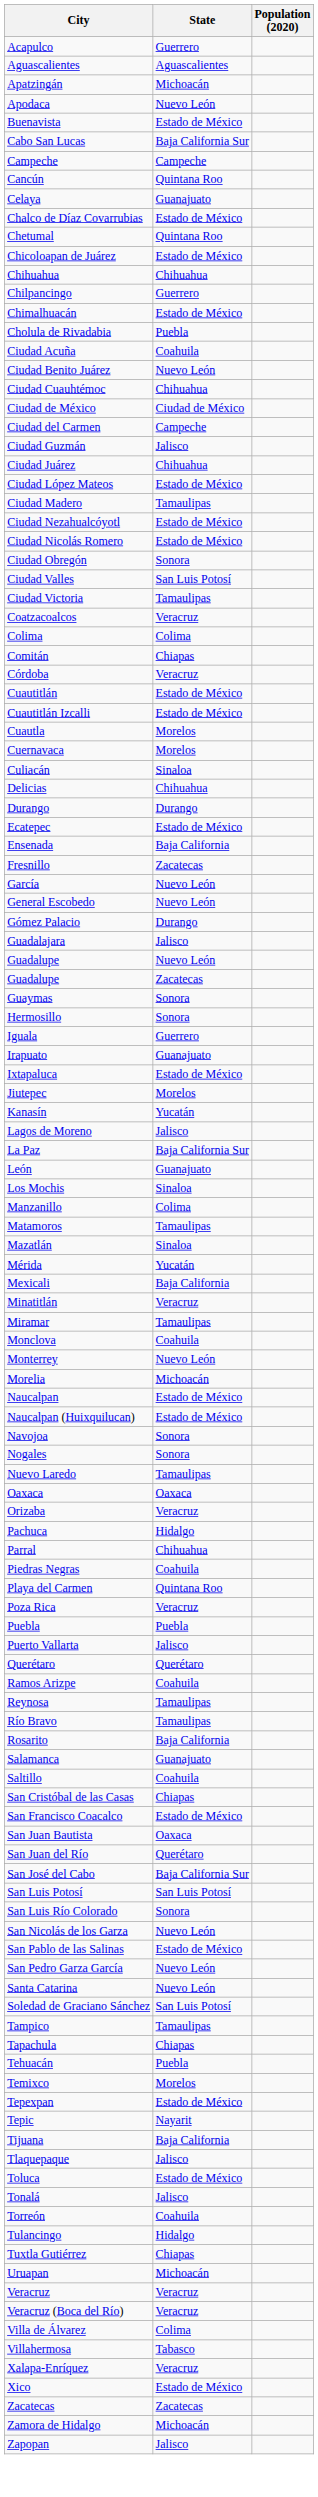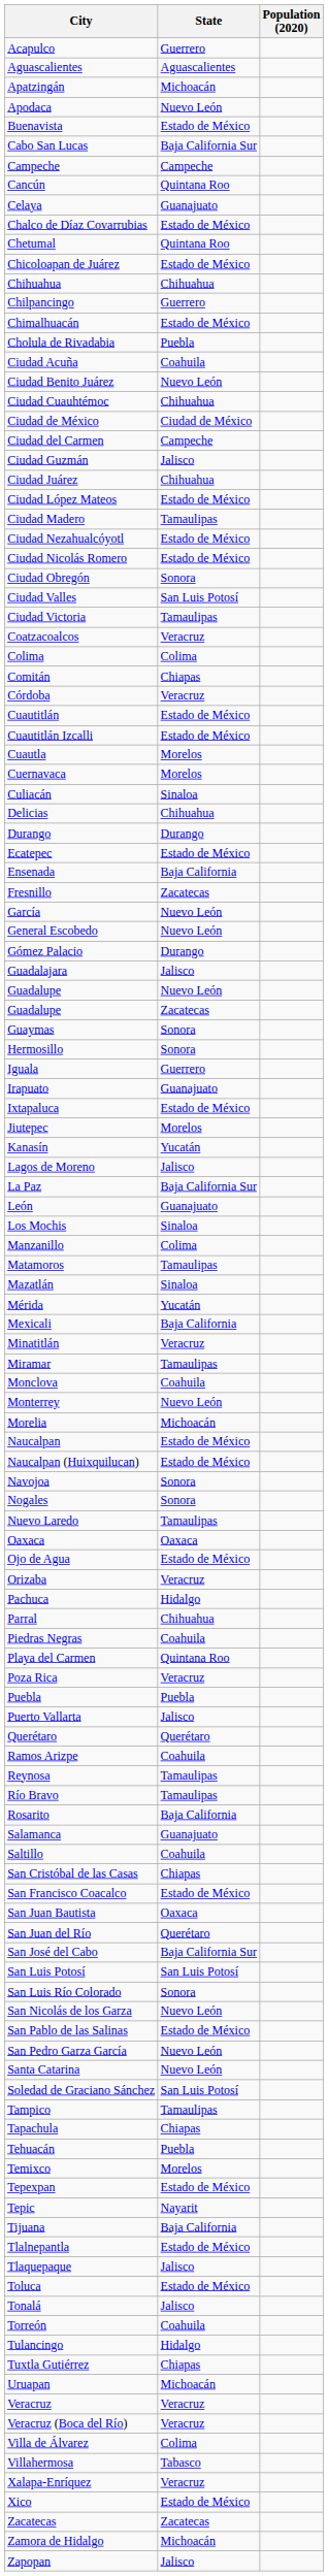 <table class="wikitable sortable sticky-header col3right">
 <tr>
 <th>City</th>
 <th>State</th>
 <th>Population<br>(2020)</th>
 </tr>
 <tr>
 <td><a href='#'>Acapulco</a></td>
 <td><a href='#'>Guerrero</a></td>
 <td></td>
 </tr>
 <tr>
 <td><a href='#'>Aguascalientes</a></td>
 <td><a href='#'>Aguascalientes</a></td>
 <td></td>
 </tr>
 <tr>
 <td><a href='#'>Apatzingán</a></td>
 <td><a href='#'>Michoacán</a></td>
 <td></td>
 </tr>
 <tr>
 <td><a href='#'>Apodaca</a></td>
 <td><a href='#'>Nuevo León</a></td>
 <td></td>
 </tr>
 <tr>
 <td><a href='#'>Buenavista</a></td>
 <td><a href='#'>Estado de México</a></td>
 <td></td>
 </tr>
 <tr>
 <td><a href='#'>Cabo San Lucas</a></td>
 <td><a href='#'>Baja California Sur</a></td>
 <td></td>
 </tr>
 <tr>
 <td><a href='#'>Campeche</a></td>
 <td><a href='#'>Campeche</a></td>
 <td></td>
 </tr>
 <tr>
 <td><a href='#'>Cancún</a></td>
 <td><a href='#'>Quintana Roo</a></td>
 <td></td>
 </tr>
 <tr>
 <td><a href='#'>Celaya</a></td>
 <td><a href='#'>Guanajuato</a></td>
 <td></td>
 </tr>
 <tr>
 <td><a href='#'>Chalco de Díaz Covarrubias</a></td>
 <td><a href='#'>Estado de México</a></td>
 <td></td>
 </tr>
 <tr>
 <td><a href='#'>Chetumal</a></td>
 <td><a href='#'>Quintana Roo</a></td>
 <td></td>
 </tr>
 <tr>
 <td><a href='#'>Chicoloapan de Juárez</a></td>
 <td><a href='#'>Estado de México</a></td>
 <td></td>
 </tr>
 <tr>
 <td><a href='#'>Chihuahua</a></td>
 <td><a href='#'>Chihuahua</a></td>
 <td></td>
 </tr>
 <tr>
 <td><a href='#'>Chilpancingo</a></td>
 <td><a href='#'>Guerrero</a></td>
 <td></td>
 </tr>
 <tr>
 <td><a href='#'>Chimalhuacán</a></td>
 <td><a href='#'>Estado de México</a></td>
 <td></td>
 </tr>
 <tr>
 <td><a href='#'>Cholula de Rivadabia</a></td>
 <td><a href='#'>Puebla</a></td>
 <td></td>
 </tr>
 <tr>
 <td><a href='#'>Ciudad Acuña</a></td>
 <td><a href='#'>Coahuila</a></td>
 <td></td>
 </tr>
 <tr>
 <td><a href='#'>Ciudad Benito Juárez</a></td>
 <td><a href='#'>Nuevo León</a></td>
 <td></td>
 </tr>
 <tr>
 <td><a href='#'>Ciudad Cuauhtémoc</a></td>
 <td><a href='#'>Chihuahua</a></td>
 <td></td>
 </tr>
 <tr>
 <td><a href='#'>Ciudad de México</a></td>
 <td><a href='#'>Ciudad de México</a></td>
 <td></td>
 </tr>
 <tr>
 <td><a href='#'>Ciudad del Carmen</a></td>
 <td><a href='#'>Campeche</a></td>
 <td></td>
 </tr>
 <tr>
 <td><a href='#'>Ciudad Guzmán</a></td>
 <td><a href='#'>Jalisco</a></td>
 <td></td>
 </tr>
 <tr>
 <td><a href='#'>Ciudad Juárez</a></td>
 <td><a href='#'>Chihuahua</a></td>
 <td></td>
 </tr>
 <tr>
 <td><a href='#'>Ciudad López Mateos</a></td>
 <td><a href='#'>Estado de México</a></td>
 <td></td>
 </tr>
 <tr>
 <td><a href='#'>Ciudad Madero</a></td>
 <td><a href='#'>Tamaulipas</a></td>
 <td></td>
 </tr>
 <tr>
 <td><a href='#'>Ciudad Nezahualcóyotl</a></td>
 <td><a href='#'>Estado de México</a></td>
 <td></td>
 </tr>
 <tr>
 <td><a href='#'>Ciudad Nicolás Romero</a></td>
 <td><a href='#'>Estado de México</a></td>
 <td></td>
 </tr>
 <tr>
 <td><a href='#'>Ciudad Obregón</a></td>
 <td><a href='#'>Sonora</a></td>
 <td></td>
 </tr>
 <tr>
 <td><a href='#'>Ciudad Valles</a></td>
 <td><a href='#'>San Luis Potosí</a></td>
 <td></td>
 </tr>
 <tr>
 <td><a href='#'>Ciudad Victoria</a></td>
 <td><a href='#'>Tamaulipas</a></td>
 <td></td>
 </tr>
 <tr>
 <td><a href='#'>Coatzacoalcos</a></td>
 <td><a href='#'>Veracruz</a></td>
 <td></td>
 </tr>
 <tr>
 <td><a href='#'>Colima</a></td>
 <td><a href='#'>Colima</a></td>
 <td></td>
 </tr>
 <tr>
 <td><a href='#'>Comitán</a></td>
 <td><a href='#'>Chiapas</a></td>
 <td></td>
 </tr>
 <tr>
 <td><a href='#'>Córdoba</a></td>
 <td><a href='#'>Veracruz</a></td>
 <td></td>
 </tr>
 <tr>
 <td><a href='#'>Cuautitlán</a></td>
 <td><a href='#'>Estado de México</a></td>
 <td></td>
 </tr>
 <tr>
 <td><a href='#'>Cuautitlán Izcalli</a></td>
 <td><a href='#'>Estado de México</a></td>
 <td></td>
 </tr>
 <tr>
 <td><a href='#'>Cuautla</a></td>
 <td><a href='#'>Morelos</a></td>
 <td></td>
 </tr>
 <tr>
 <td><a href='#'>Cuernavaca</a></td>
 <td><a href='#'>Morelos</a></td>
 <td></td>
 </tr>
 <tr>
 <td><a href='#'>Culiacán</a></td>
 <td><a href='#'>Sinaloa</a></td>
 <td></td>
 </tr>
 <tr>
 <td><a href='#'>Delicias</a></td>
 <td><a href='#'>Chihuahua</a></td>
 <td></td>
 </tr>
 <tr>
 <td><a href='#'>Durango</a></td>
 <td><a href='#'>Durango</a></td>
 <td></td>
 </tr>
 <tr>
 <td><a href='#'>Ecatepec</a></td>
 <td><a href='#'>Estado de México</a></td>
 <td></td>
 </tr>
 <tr>
 <td><a href='#'>Ensenada</a></td>
 <td><a href='#'>Baja California</a></td>
 <td></td>
 </tr>
 <tr>
 <td><a href='#'>Fresnillo</a></td>
 <td><a href='#'>Zacatecas</a></td>
 <td></td>
 </tr>
 <tr>
 <td><a href='#'>García</a></td>
 <td><a href='#'>Nuevo León</a></td>
 <td></td>
 </tr>
 <tr>
 <td><a href='#'>General Escobedo</a></td>
 <td><a href='#'>Nuevo León</a></td>
 <td></td>
 </tr>
 <tr>
 <td><a href='#'>Gómez Palacio</a></td>
 <td><a href='#'>Durango</a></td>
 <td></td>
 </tr>
 <tr>
 <td><a href='#'>Guadalajara</a></td>
 <td><a href='#'>Jalisco</a></td>
 <td></td>
 </tr>
 <tr>
 <td><a href='#'>Guadalupe</a></td>
 <td><a href='#'>Nuevo León</a></td>
 <td></td>
 </tr>
 <tr>
 <td><a href='#'>Guadalupe</a></td>
 <td><a href='#'>Zacatecas</a></td>
 <td></td>
 </tr>
 <tr>
 <td><a href='#'>Guaymas</a></td>
 <td><a href='#'>Sonora</a></td>
 <td></td>
 </tr>
 <tr>
 <td><a href='#'>Hermosillo</a></td>
 <td><a href='#'>Sonora</a></td>
 <td></td>
 </tr>
 <tr>
 <td><a href='#'>Iguala</a></td>
 <td><a href='#'>Guerrero</a></td>
 <td></td>
 </tr>
 <tr>
 <td><a href='#'>Irapuato</a></td>
 <td><a href='#'>Guanajuato</a></td>
 <td></td>
 </tr>
 <tr>
 <td><a href='#'>Ixtapaluca</a></td>
 <td><a href='#'>Estado de México</a></td>
 <td></td>
 </tr>
 <tr>
 <td><a href='#'>Jiutepec</a></td>
 <td><a href='#'>Morelos</a></td>
 <td></td>
 </tr>
 <tr>
 <td><a href='#'>Kanasín</a></td>
 <td><a href='#'>Yucatán</a></td>
 <td></td>
 </tr>
 <tr>
 <td><a href='#'>Lagos de Moreno</a></td>
 <td><a href='#'>Jalisco</a></td>
 <td></td>
 </tr>
 <tr>
 <td><a href='#'>La Paz</a></td>
 <td><a href='#'>Baja California Sur</a></td>
 <td></td>
 </tr>
 <tr>
 <td><a href='#'>León</a></td>
 <td><a href='#'>Guanajuato</a></td>
 <td></td>
 </tr>
 <tr>
 <td><a href='#'>Los Mochis</a></td>
 <td><a href='#'>Sinaloa</a></td>
 <td></td>
 </tr>
 <tr>
 <td><a href='#'>Manzanillo</a></td>
 <td><a href='#'>Colima</a></td>
 <td></td>
 </tr>
 <tr>
 <td><a href='#'>Matamoros</a></td>
 <td><a href='#'>Tamaulipas</a></td>
 <td></td>
 </tr>
 <tr>
 <td><a href='#'>Mazatlán</a></td>
 <td><a href='#'>Sinaloa</a></td>
 <td></td>
 </tr>
 <tr>
 <td><a href='#'>Mérida</a></td>
 <td><a href='#'>Yucatán</a></td>
 <td></td>
 </tr>
 <tr>
 <td><a href='#'>Mexicali</a></td>
 <td><a href='#'>Baja California</a></td>
 <td></td>
 </tr>
 <tr>
 <td><a href='#'>Minatitlán</a></td>
 <td><a href='#'>Veracruz</a></td>
 <td></td>
 </tr>
 <tr>
 <td><a href='#'>Miramar</a></td>
 <td><a href='#'>Tamaulipas</a></td>
 <td></td>
 </tr>
 <tr>
 <td><a href='#'>Monclova</a></td>
 <td><a href='#'>Coahuila</a></td>
 <td></td>
 </tr>
 <tr>
 <td><a href='#'>Monterrey</a></td>
 <td><a href='#'>Nuevo León</a></td>
 <td></td>
 </tr>
 <tr>
 <td><a href='#'>Morelia</a></td>
 <td><a href='#'>Michoacán</a></td>
 <td></td>
 </tr>
 <tr>
 <td><a href='#'>Naucalpan</a></td>
 <td><a href='#'>Estado de México</a></td>
 <td></td>
 </tr>
 <tr>
 <td><a href='#'>Naucalpan</a> (<a href='#'>Huixquilucan</a>)</td>
 <td><a href='#'>Estado de México</a></td>
 <td></td>
 </tr>
 <tr>
 <td><a href='#'>Navojoa</a></td>
 <td><a href='#'>Sonora</a></td>
 <td></td>
 </tr>
 <tr>
 <td><a href='#'>Nogales</a></td>
 <td><a href='#'>Sonora</a></td>
 <td></td>
 </tr>
 <tr>
 <td><a href='#'>Nuevo Laredo</a></td>
 <td><a href='#'>Tamaulipas</a></td>
 <td></td>
 </tr>
 <tr>
 <td><a href='#'>Oaxaca</a></td>
 <td><a href='#'>Oaxaca</a></td>
 <td></td>
 </tr>
 <tr>
+<td><a href='#'>Ojo de Agua</a></td>
+<td><a href='#'>Estado de México</a></td>
+<td></td>
+</tr>
+<tr>
 <td><a href='#'>Orizaba</a></td>
 <td><a href='#'>Veracruz</a></td>
 <td></td>
 </tr>
 <tr>
 <td><a href='#'>Pachuca</a></td>
 <td><a href='#'>Hidalgo</a></td>
 <td></td>
 </tr>
 <tr>
 <td><a href='#'>Parral</a></td>
 <td><a href='#'>Chihuahua</a></td>
 <td></td>
 </tr>
 <tr>
 <td><a href='#'>Piedras Negras</a></td>
 <td><a href='#'>Coahuila</a></td>
 <td></td>
 </tr>
 <tr>
 <td><a href='#'>Playa del Carmen</a></td>
 <td><a href='#'>Quintana Roo</a></td>
 <td></td>
 </tr>
 <tr>
 <td><a href='#'>Poza Rica</a></td>
 <td><a href='#'>Veracruz</a></td>
 <td></td>
 </tr>
 <tr>
 <td><a href='#'>Puebla</a></td>
 <td><a href='#'>Puebla</a></td>
 <td></td>
 </tr>
 <tr>
 <td><a href='#'>Puerto Vallarta</a></td>
 <td><a href='#'>Jalisco</a></td>
 <td></td>
 </tr>
 <tr>
 <td><a href='#'>Querétaro</a></td>
 <td><a href='#'>Querétaro</a></td>
 <td></td>
 </tr>
 <tr>
 <td><a href='#'>Ramos Arizpe</a></td>
 <td><a href='#'>Coahuila</a></td>
 <td></td>
 </tr>
 <tr>
 <td><a href='#'>Reynosa</a></td>
 <td><a href='#'>Tamaulipas</a></td>
 <td></td>
 </tr>
 <tr>
 <td><a href='#'>Río Bravo</a></td>
 <td><a href='#'>Tamaulipas</a></td>
 <td></td>
 </tr>
 <tr>
 <td><a href='#'>Rosarito</a></td>
 <td><a href='#'>Baja California</a></td>
 <td></td>
 </tr>
 <tr>
 <td><a href='#'>Salamanca</a></td>
 <td><a href='#'>Guanajuato</a></td>
 <td></td>
 </tr>
 <tr>
 <td><a href='#'>Saltillo</a></td>
 <td><a href='#'>Coahuila</a></td>
 <td></td>
 </tr>
 <tr>
 <td><a href='#'>San Cristóbal de las Casas</a></td>
 <td><a href='#'>Chiapas</a></td>
 <td></td>
 </tr>
 <tr>
 <td><a href='#'>San Francisco Coacalco</a></td>
 <td><a href='#'>Estado de México</a></td>
 <td></td>
 </tr>
 <tr>
 <td><a href='#'>San Juan Bautista</a></td>
 <td><a href='#'>Oaxaca</a></td>
 <td></td>
 </tr>
 <tr>
 <td><a href='#'>San Juan del Río</a></td>
 <td><a href='#'>Querétaro</a></td>
 <td></td>
 </tr>
 <tr>
 <td><a href='#'>San José del Cabo</a></td>
 <td><a href='#'>Baja California Sur</a></td>
 <td></td>
 </tr>
 <tr>
 <td><a href='#'>San Luis Potosí</a></td>
 <td><a href='#'>San Luis Potosí</a></td>
 <td></td>
 </tr>
 <tr>
 <td><a href='#'>San Luis Río Colorado</a></td>
 <td><a href='#'>Sonora</a></td>
 <td></td>
 </tr>
 <tr>
 <td><a href='#'>San Nicolás de los Garza</a></td>
 <td><a href='#'>Nuevo León</a></td>
 <td></td>
 </tr>
 <tr>
 <td><a href='#'>San Pablo de las Salinas</a></td>
 <td><a href='#'>Estado de México</a></td>
 <td></td>
 </tr>
 <tr>
 <td><a href='#'>San Pedro Garza García</a></td>
 <td><a href='#'>Nuevo León</a></td>
 <td></td>
 </tr>
 <tr>
 <td><a href='#'>Santa Catarina</a></td>
 <td><a href='#'>Nuevo León</a></td>
 <td></td>
 </tr>
 <tr>
 <td><a href='#'>Soledad de Graciano Sánchez</a></td>
 <td><a href='#'>San Luis Potosí</a></td>
 <td></td>
 </tr>
 <tr>
 <td><a href='#'>Tampico</a></td>
 <td><a href='#'>Tamaulipas</a></td>
 <td></td>
 </tr>
 <tr>
 <td><a href='#'>Tapachula</a></td>
 <td><a href='#'>Chiapas</a></td>
 <td></td>
 </tr>
 <tr>
 <td><a href='#'>Tehuacán</a></td>
 <td><a href='#'>Puebla</a></td>
 <td></td>
 </tr>
 <tr>
 <td><a href='#'>Temixco</a></td>
 <td><a href='#'>Morelos</a></td>
 <td></td>
 </tr>
 <tr>
 <td><a href='#'>Tepexpan</a></td>
 <td><a href='#'>Estado de México</a></td>
 <td></td>
 </tr>
 <tr>
 <td><a href='#'>Tepic</a></td>
 <td><a href='#'>Nayarit</a></td>
 <td></td>
 </tr>
 <tr>
 <td><a href='#'>Tijuana</a></td>
 <td><a href='#'>Baja California</a></td>
 <td></td>
 </tr>
 <tr>
+<td><a href='#'>Tlalnepantla</a></td>
+<td><a href='#'>Estado de México</a></td>
+<td></td>
+</tr>
+<tr>
 <td><a href='#'>Tlaquepaque</a></td>
 <td><a href='#'>Jalisco</a></td>
 <td></td>
 </tr>
 <tr>
 <td><a href='#'>Toluca</a></td>
 <td><a href='#'>Estado de México</a></td>
 <td></td>
 </tr>
 <tr>
 <td><a href='#'>Tonalá</a></td>
 <td><a href='#'>Jalisco</a></td>
 <td></td>
 </tr>
 <tr>
 <td><a href='#'>Torreón</a></td>
 <td><a href='#'>Coahuila</a></td>
 <td></td>
 </tr>
 <tr>
 <td><a href='#'>Tulancingo</a></td>
 <td><a href='#'>Hidalgo</a></td>
 <td></td>
 </tr>
 <tr>
 <td><a href='#'>Tuxtla Gutiérrez</a></td>
 <td><a href='#'>Chiapas</a></td>
 <td></td>
 </tr>
 <tr>
 <td><a href='#'>Uruapan</a></td>
 <td><a href='#'>Michoacán</a></td>
 <td></td>
 </tr>
 <tr>
 <td><a href='#'>Veracruz</a></td>
 <td><a href='#'>Veracruz</a></td>
 <td></td>
 </tr>
 <tr>
 <td><a href='#'>Veracruz</a> (<a href='#'>Boca del Río</a>)</td>
 <td><a href='#'>Veracruz</a></td>
 <td></td>
 </tr>
 <tr>
 <td><a href='#'>Villa de Álvarez</a></td>
 <td><a href='#'>Colima</a></td>
 <td></td>
 </tr>
 <tr>
 <td><a href='#'>Villahermosa</a></td>
 <td><a href='#'>Tabasco</a></td>
 <td></td>
 </tr>
 <tr>
 <td><a href='#'>Xalapa-Enríquez</a></td>
 <td><a href='#'>Veracruz</a></td>
 <td></td>
 </tr>
 <tr>
 <td><a href='#'>Xico</a></td>
 <td><a href='#'>Estado de México</a></td>
 <td></td>
 </tr>
 <tr>
 <td><a href='#'>Zacatecas</a></td>
 <td><a href='#'>Zacatecas</a></td>
 <td></td>
 </tr>
 <tr>
 <td><a href='#'>Zamora de Hidalgo</a></td>
 <td><a href='#'>Michoacán</a></td>
 <td></td>
 </tr>
 <tr>
 <td><a href='#'>Zapopan</a></td>
 <td><a href='#'>Jalisco</a></td>
 <td></td>
 </tr>
 </table>
